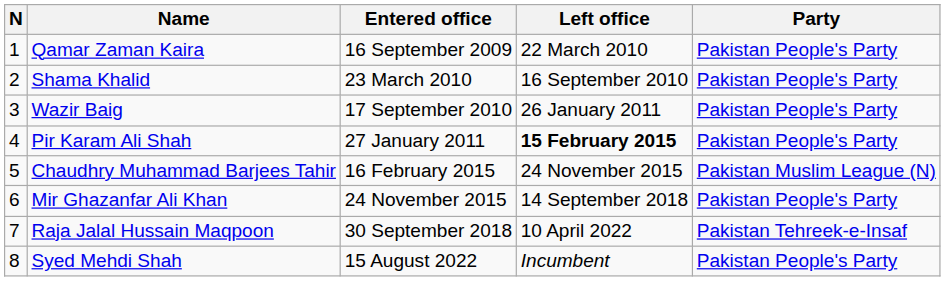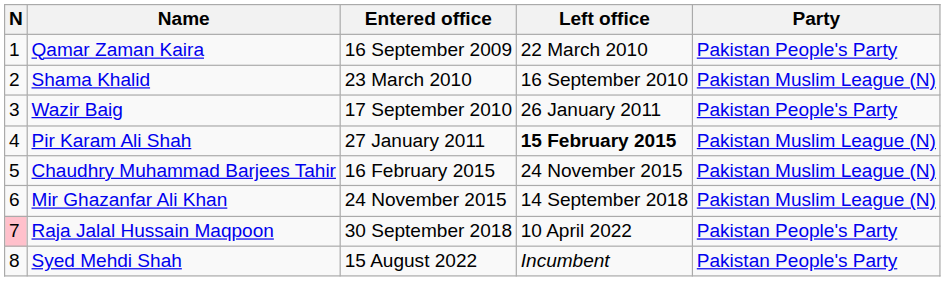 <table class="wikitable">
 <tr>
 <th>N</th>
 <th align=center>Name</th>
 <th align=center>Entered office</th>
 <th align=center>Left office</th>
 <th align=center>Party</th>
 </tr>
 <tr>
 <td>1</td>
 <td><a href='#'>Qamar Zaman Kaira</a></td>
 <td>16 September 2009</td>
 <td>22 March 2010</td>
 <td><a href='#'>Pakistan People's Party</a></td>
 </tr>
 <tr>
 <td>2</td>
 <td><a href='#'>Shama Khalid</a></td>
 <td>23 March 2010</td>
 <td>16 September 2010</td>
-<td><a href='#'>Pakistan People's Party</a></td>
+<td><a href='#'>Pakistan Muslim League (N)</a></td>
 </tr>
 <tr>
 <td>3</td>
 <td><a href='#'>Wazir Baig</a></td>
 <td>17 September 2010</td>
 <td>26 January 2011</td>
 <td><a href='#'>Pakistan People's Party</a></td>
 </tr>
 <tr>
 <td>4</td>
 <td><a href='#'>Pir Karam Ali Shah</a></td>
 <td>27 January 2011</td>
 <td><strong>15 February 2015</strong></td>
-<td><a href='#'>Pakistan People's Party</a></td>
+<td><a href='#'>Pakistan Muslim League (N)</a></td>
 </tr>
 <tr>
 <td>5</td>
 <td><a href='#'>Chaudhry Muhammad Barjees Tahir</a></td>
 <td>16 February 2015</td>
 <td>24 November 2015</td>
 <td><a href='#'>Pakistan Muslim League (N)</a></td>
 </tr>
 <tr>
 <td>6</td>
 <td><a href='#'>Mir Ghazanfar Ali Khan</a></td>
 <td>24 November 2015</td>
 <td>14 September 2018</td>
-<td><a href='#'>Pakistan People's Party</a></td>
+<td><a href='#'>Pakistan Muslim League (N)</a></td>
 </tr>
 <tr>
-<td>7</td>
+<td style="background: pink;">7</td>
 <td><a href='#'>Raja Jalal Hussain Maqpoon</a></td>
 <td>30 September 2018</td>
 <td>10 April 2022</td>
-<td><a href='#'>Pakistan Tehreek-e-Insaf</a></td>
+<td><a href='#'>Pakistan People's Party</a></td>
 </tr>
 <tr>
 <td>8</td>
 <td><a href='#'>Syed Mehdi Shah</a></td>
 <td>15 August 2022</td>
 <td><em>Incumbent</em></td>
 <td><a href='#'>Pakistan People's Party</a></td>
 </tr>
 </table>
